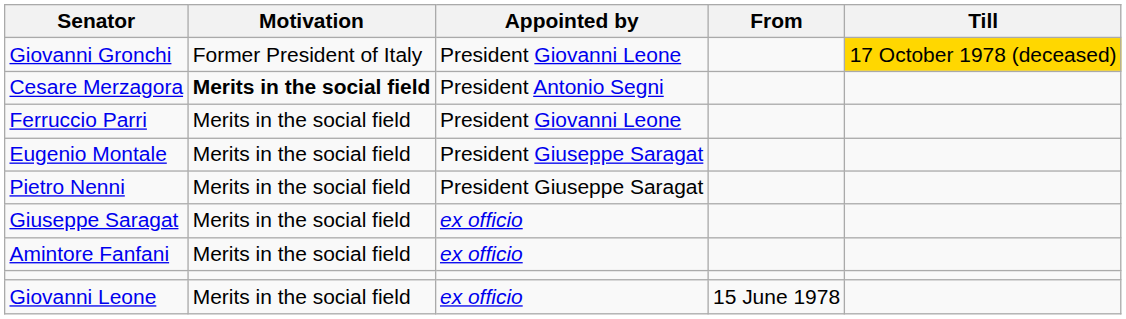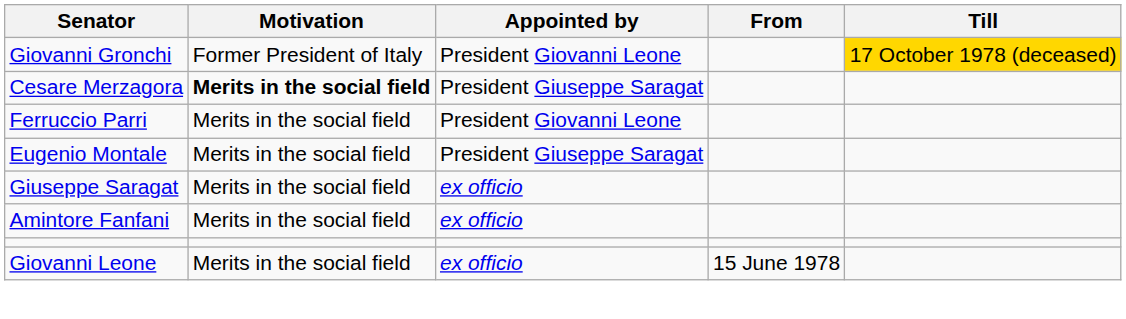 <table class="wikitable">
 <tr>
 <th>Senator</th>
 <th>Motivation</th>
 <th>Appointed by</th>
 <th>From</th>
 <th>Till</th>
 </tr>
 <tr>
 <td><a href='#'>Giovanni Gronchi</a></td>
 <td>Former President of Italy</td>
 <td>President <a href='#'>Giovanni Leone</a></td>
 <td></td>
 <td style="background: gold;">17 October 1978 (deceased)</td>
 </tr>
 <tr>
 <td><a href='#'>Cesare Merzagora</a></td>
 <td><strong>Merits in the social field</strong></td>
-<td>President <a href='#'>Antonio Segni</a></td>
+<td>President <a href='#'>Giuseppe Saragat</a></td>
 <td></td>
 <td></td>
 </tr>
 <tr>
 <td><a href='#'>Ferruccio Parri</a></td>
 <td>Merits in the social field</td>
 <td>President <a href='#'>Giovanni Leone</a></td>
 <td></td>
 <td></td>
 </tr>
 <tr>
 <td><a href='#'>Eugenio Montale</a></td>
 <td>Merits in the social field</td>
 <td>President <a href='#'>Giuseppe Saragat</a></td>
-<td></td>
-<td></td>
-</tr>
-<tr>
-<td><a href='#'>Pietro Nenni</a></td>
-<td>Merits in the social field</td>
-<td>President Giuseppe Saragat</td>
 <td></td>
 <td></td>
 </tr>
 <tr>
 <td><a href='#'>Giuseppe Saragat</a></td>
 <td>Merits in the social field</td>
 <td><em><a href='#'>ex officio</a></em></td>
 <td></td>
 <td></td>
 </tr>
 <tr>
 <td><a href='#'>Amintore Fanfani</a></td>
 <td>Merits in the social field</td>
 <td><em><a href='#'>ex officio</a></em></td>
 <td></td>
 <td></td>
 </tr>
 <tr>
 <td></td>
 <td></td>
 <td></td>
 <td></td>
 <td></td>
 </tr>
 <tr>
 <td><a href='#'>Giovanni Leone</a></td>
 <td>Merits in the social field</td>
 <td><em><a href='#'>ex officio</a></em></td>
 <td>15 June 1978</td>
 <td></td>
 </tr>
 </table>
